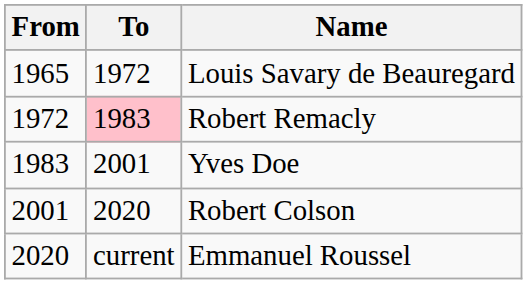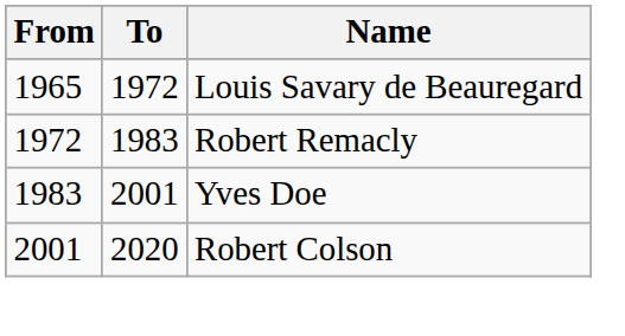 <table class="wikitable">
 <tr>
 <th>From</th>
 <th>To</th>
 <th>Name</th>
 </tr>
 <tr>
 <td>1965</td>
 <td>1972</td>
 <td>Louis Savary de Beauregard</td>
 </tr>
 <tr>
 <td>1972</td>
-<td style="background: pink;">1983</td>
+<td>1983</td>
 <td>Robert Remacly</td>
 </tr>
 <tr>
 <td>1983</td>
 <td>2001</td>
 <td>Yves Doe</td>
 </tr>
 <tr>
 <td>2001</td>
 <td>2020</td>
 <td>Robert Colson</td>
 </tr>
-<tr>
-<td>2020</td>
-<td>current</td>
-<td>Emmanuel Roussel</td>
-</tr>
 </table>
